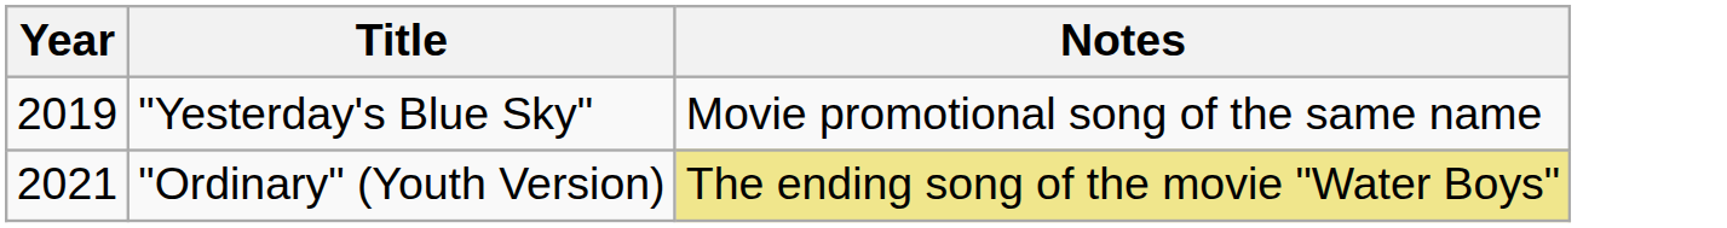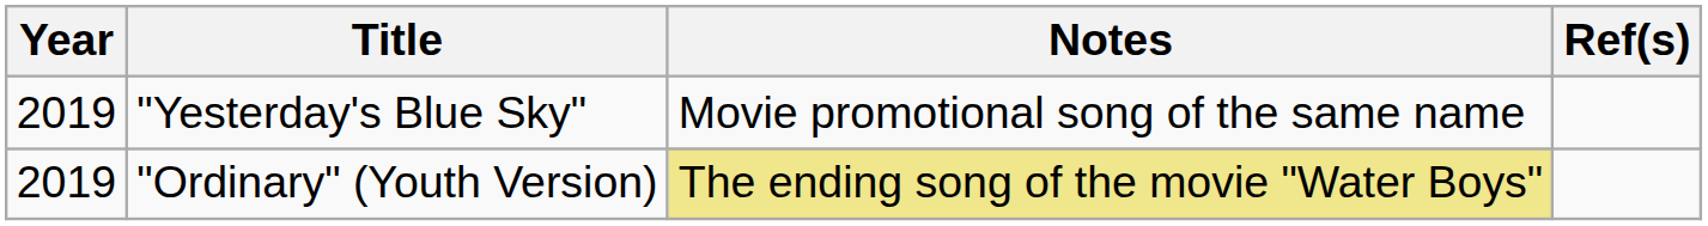 <table class="wikitable">
 <tr>
 <th>Year</th>
 <th>Title</th>
 <th>Notes</th>
+<th>Ref(s)</th>
 </tr>
 <tr>
 <td>2019</td>
 <td>"Yesterday's Blue Sky"</td>
 <td>Movie promotional song of the same name</td>
+<td></td>
 </tr>
 <tr>
-<td>2021</td>
+<td>2019</td>
 <td>"Ordinary" (Youth Version)</td>
 <td style="background: khaki;">The ending song of the movie "Water Boys"</td>
+<td></td>
 </tr>
 </table>
